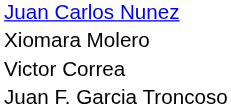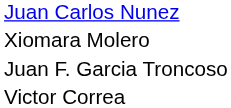 <table>
 <tr>
 <th></th>
 <td> <a href='#'>Juan Carlos Nunez</a></td>
 </tr>
 <tr>
 <th></th>
 <td>Xiomara Molero</td>
 </tr>
 <tr>
 <th></th>
-<td>Victor Correa</td>
+<td>Juan F. Garcia Troncoso</td>
 </tr>
 <tr>
 <th></th>
-<td>Juan F. Garcia Troncoso</td>
+<td>Victor Correa</td>
 </tr>
 </table>
